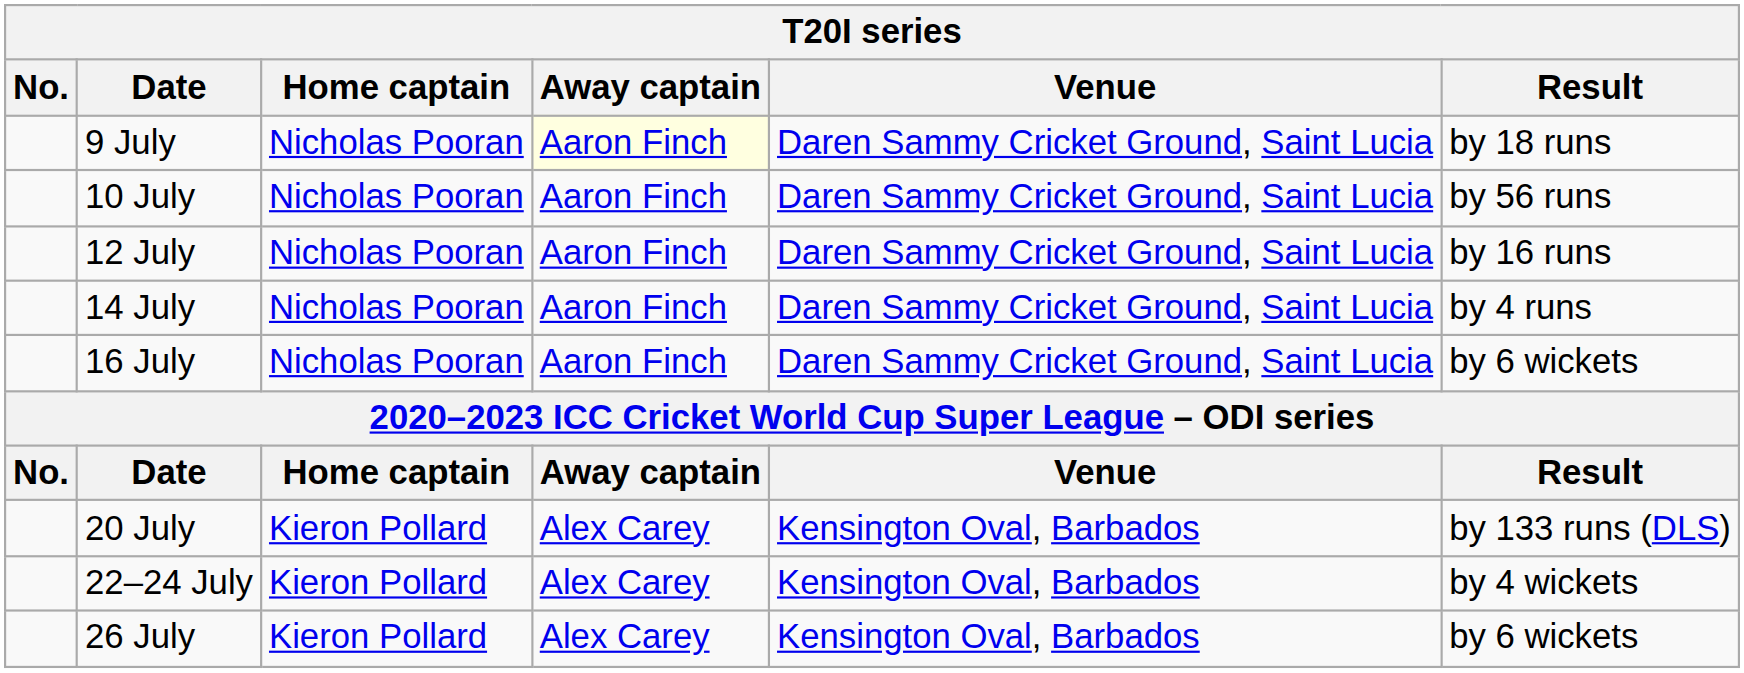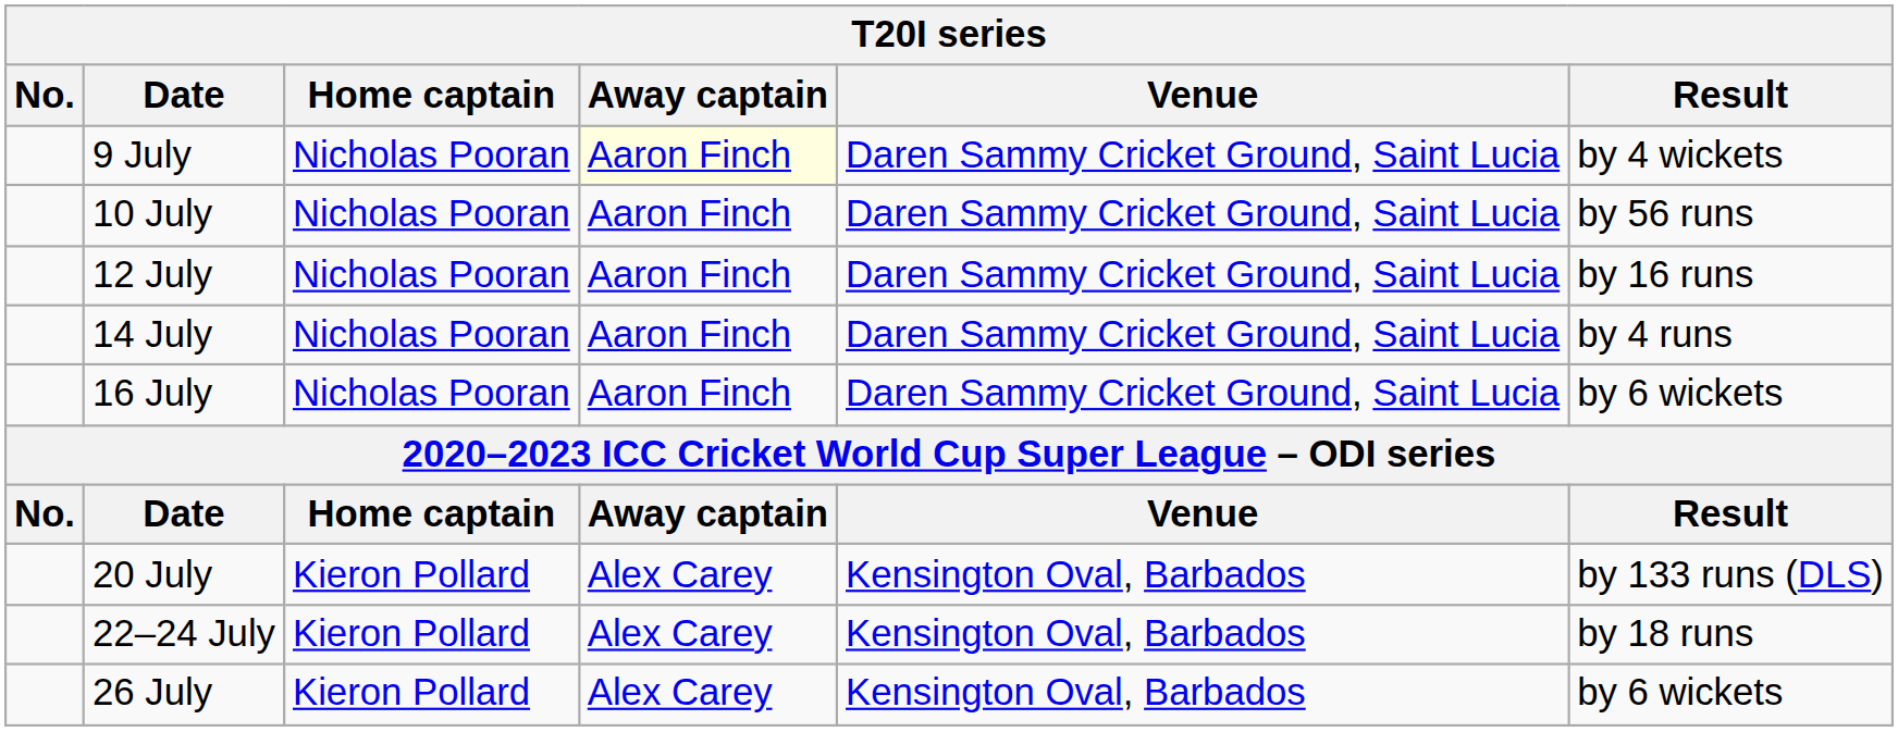 <table class="wikitable">
 <tr>
 <th colspan="9">T20I series</th>
 </tr>
 <tr>
 <th>No.</th>
 <th>Date</th>
 <th>Home captain</th>
 <th>Away captain</th>
 <th>Venue</th>
 <th>Result</th>
 </tr>
 <tr>
 <td></td>
 <td>9 July</td>
 <td><a href='#'>Nicholas Pooran</a></td>
 <td style="background: lightyellow;"><a href='#'>Aaron Finch</a></td>
 <td><a href='#'>Daren Sammy Cricket Ground</a>, <a href='#'>Saint Lucia</a></td>
-<td> by 18 runs</td>
+<td> by 4 wickets</td>
 </tr>
 <tr>
 <td></td>
 <td>10 July</td>
 <td><a href='#'>Nicholas Pooran</a></td>
 <td><a href='#'>Aaron Finch</a></td>
 <td><a href='#'>Daren Sammy Cricket Ground</a>, <a href='#'>Saint Lucia</a></td>
 <td> by 56 runs</td>
 </tr>
 <tr>
 <td></td>
 <td>12 July</td>
 <td><a href='#'>Nicholas Pooran</a></td>
 <td><a href='#'>Aaron Finch</a></td>
 <td><a href='#'>Daren Sammy Cricket Ground</a>, <a href='#'>Saint Lucia</a></td>
 <td> by 16 runs</td>
 </tr>
 <tr>
 <td></td>
 <td>14 July</td>
 <td><a href='#'>Nicholas Pooran</a></td>
 <td><a href='#'>Aaron Finch</a></td>
 <td><a href='#'>Daren Sammy Cricket Ground</a>, <a href='#'>Saint Lucia</a></td>
 <td> by 4 runs</td>
 </tr>
 <tr>
 <td></td>
 <td>16 July</td>
 <td><a href='#'>Nicholas Pooran</a></td>
 <td><a href='#'>Aaron Finch</a></td>
 <td><a href='#'>Daren Sammy Cricket Ground</a>, <a href='#'>Saint Lucia</a></td>
 <td> by 6 wickets</td>
 </tr>
 <tr>
 <th colspan="9"><a href='#'>2020–2023 ICC Cricket World Cup Super League</a> – ODI series</th>
 </tr>
 <tr>
 <th>No.</th>
 <th>Date</th>
 <th>Home captain</th>
 <th>Away captain</th>
 <th>Venue</th>
 <th>Result</th>
 </tr>
 <tr>
 <td></td>
 <td>20 July</td>
 <td><a href='#'>Kieron Pollard</a></td>
 <td><a href='#'>Alex Carey</a></td>
 <td><a href='#'>Kensington Oval</a>, <a href='#'>Barbados</a></td>
 <td> by 133 runs (<a href='#'>DLS</a>)</td>
 </tr>
 <tr>
 <td></td>
 <td>22–24 July</td>
 <td><a href='#'>Kieron Pollard</a></td>
 <td><a href='#'>Alex Carey</a></td>
 <td><a href='#'>Kensington Oval</a>, <a href='#'>Barbados</a></td>
-<td> by 4 wickets</td>
+<td> by 18 runs</td>
 </tr>
 <tr>
 <td></td>
 <td>26 July</td>
 <td><a href='#'>Kieron Pollard</a></td>
 <td><a href='#'>Alex Carey</a></td>
 <td><a href='#'>Kensington Oval</a>, <a href='#'>Barbados</a></td>
 <td> by 6 wickets</td>
 </tr>
 </table>
